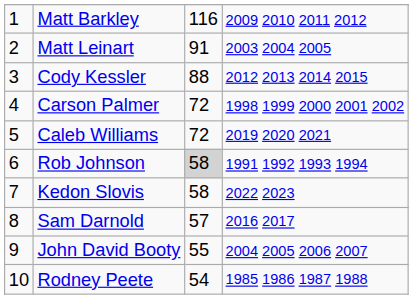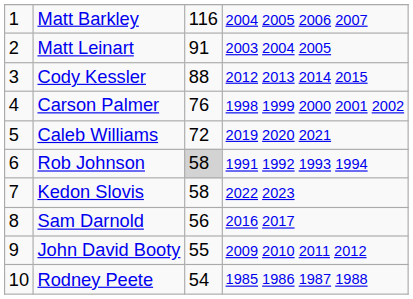 <table class="wikitable">
 <tr>
 </tr>
 <tr>
 <td>1</td>
 <td><a href='#'>Matt Barkley</a></td>
 <td>116</td>
-<td style="font-size:80%;"><a href='#'>2009</a> <a href='#'>2010</a> <a href='#'>2011</a> <a href='#'>2012</a></td>
+<td style="font-size:80%;"><a href='#'>2004</a> <a href='#'>2005</a> <a href='#'>2006</a> <a href='#'>2007</a></td>
 </tr>
 <tr>
 <td>2</td>
 <td><a href='#'>Matt Leinart</a></td>
 <td>91</td>
 <td style="font-size:80%;"><a href='#'>2003</a> <a href='#'>2004</a> <a href='#'>2005</a></td>
 </tr>
 <tr>
 <td>3</td>
 <td><a href='#'>Cody Kessler</a></td>
 <td>88</td>
 <td style="font-size:80%;"><a href='#'>2012</a> <a href='#'>2013</a> <a href='#'>2014</a> <a href='#'>2015</a></td>
 </tr>
 <tr>
 <td>4</td>
 <td><a href='#'>Carson Palmer</a></td>
-<td>72</td>
+<td>76</td>
 <td style="font-size:80%;"><a href='#'>1998</a> <a href='#'>1999</a> <a href='#'>2000</a> <a href='#'>2001</a> <a href='#'>2002</a></td>
 </tr>
 <tr>
 <td>5</td>
 <td><a href='#'>Caleb Williams</a></td>
 <td>72</td>
 <td style="font-size:80%;"><a href='#'>2019</a> <a href='#'>2020</a> <a href='#'>2021</a></td>
 </tr>
 <tr>
 <td>6</td>
 <td><a href='#'>Rob Johnson</a></td>
 <td style="background: lightgrey;">58</td>
 <td style="font-size:80%;"><a href='#'>1991</a> <a href='#'>1992</a> <a href='#'>1993</a> <a href='#'>1994</a></td>
 </tr>
 <tr>
 <td>7</td>
 <td><a href='#'>Kedon Slovis</a></td>
 <td>58</td>
 <td style="font-size:80%;"><a href='#'>2022</a> <a href='#'>2023</a></td>
 </tr>
 <tr>
 <td>8</td>
 <td><a href='#'>Sam Darnold</a></td>
-<td>57</td>
+<td>56</td>
 <td style="font-size:80%;"><a href='#'>2016</a> <a href='#'>2017</a></td>
 </tr>
 <tr>
 <td>9</td>
 <td><a href='#'>John David Booty</a></td>
 <td>55</td>
-<td style="font-size:80%;"><a href='#'>2004</a> <a href='#'>2005</a> <a href='#'>2006</a> <a href='#'>2007</a></td>
+<td style="font-size:80%;"><a href='#'>2009</a> <a href='#'>2010</a> <a href='#'>2011</a> <a href='#'>2012</a></td>
 </tr>
 <tr>
 <td>10</td>
 <td><a href='#'>Rodney Peete</a></td>
 <td>54</td>
 <td style="font-size:80%;"><a href='#'>1985</a> <a href='#'>1986</a> <a href='#'>1987</a> <a href='#'>1988</a></td>
 </tr>
 </table>
